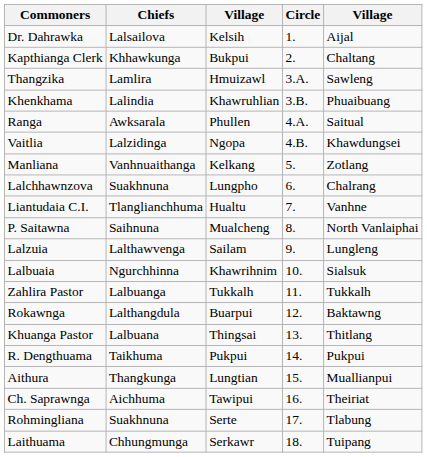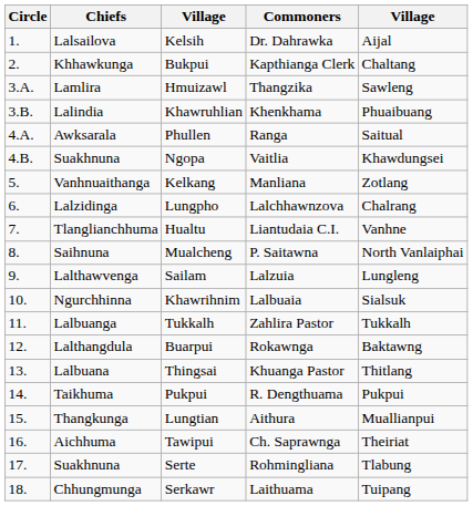 <table class="wikitable sortable">
 <tr>
-<th>Commoners</th>
+<th>Circle</th>
 <th>Chiefs</th>
 <th>Village</th>
-<th>Circle</th>
+<th>Commoners</th>
 <th>Village</th>
 </tr>
 <tr>
-<td>Dr. Dahrawka</td>
+<td>1.</td>
 <td>Lalsailova</td>
 <td>Kelsih</td>
-<td>1.</td>
+<td>Dr. Dahrawka</td>
 <td>Aijal</td>
 </tr>
 <tr>
-<td>Kapthianga Clerk</td>
+<td>2.</td>
 <td>Khhawkunga</td>
 <td>Bukpui</td>
-<td>2.</td>
+<td>Kapthianga Clerk</td>
 <td>Chaltang</td>
 </tr>
 <tr>
-<td>Thangzika</td>
+<td>3.A.</td>
 <td>Lamlira</td>
 <td>Hmuizawl</td>
-<td>3.A.</td>
+<td>Thangzika</td>
 <td>Sawleng</td>
 </tr>
 <tr>
-<td>Khenkhama</td>
+<td>3.B.</td>
 <td>Lalindia</td>
 <td>Khawruhlian</td>
-<td>3.B.</td>
+<td>Khenkhama</td>
 <td>Phuaibuang</td>
 </tr>
 <tr>
-<td>Ranga</td>
+<td>4.A.</td>
 <td>Awksarala</td>
 <td>Phullen</td>
-<td>4.A.</td>
+<td>Ranga</td>
 <td>Saitual</td>
 </tr>
 <tr>
+<td>4.B.</td>
+<td>Suakhnuna</td>
+<td>Ngopa</td>
 <td>Vaitlia</td>
-<td>Lalzidinga</td>
-<td>Ngopa</td>
-<td>4.B.</td>
 <td>Khawdungsei</td>
 </tr>
 <tr>
-<td>Manliana</td>
+<td>5.</td>
 <td>Vanhnuaithanga</td>
 <td>Kelkang</td>
-<td>5.</td>
+<td>Manliana</td>
 <td>Zotlang</td>
 </tr>
 <tr>
+<td>6.</td>
+<td>Lalzidinga</td>
+<td>Lungpho</td>
 <td>Lalchhawnzova</td>
-<td>Suakhnuna</td>
-<td>Lungpho</td>
-<td>6.</td>
 <td>Chalrang</td>
 </tr>
 <tr>
-<td>Liantudaia C.I.</td>
+<td>7.</td>
 <td>Tlanglianchhuma</td>
 <td>Hualtu</td>
-<td>7.</td>
+<td>Liantudaia C.I.</td>
 <td>Vanhne</td>
 </tr>
 <tr>
-<td>P. Saitawna</td>
+<td>8.</td>
 <td>Saihnuna</td>
 <td>Mualcheng</td>
-<td>8.</td>
+<td>P. Saitawna</td>
 <td>North Vanlaiphai</td>
 </tr>
 <tr>
-<td>Lalzuia</td>
+<td>9.</td>
 <td>Lalthawvenga</td>
 <td>Sailam</td>
-<td>9.</td>
+<td>Lalzuia</td>
 <td>Lungleng</td>
 </tr>
 <tr>
-<td>Lalbuaia</td>
+<td>10.</td>
 <td>Ngurchhinna</td>
 <td>Khawrihnim</td>
-<td>10.</td>
+<td>Lalbuaia</td>
 <td>Sialsuk</td>
 </tr>
 <tr>
-<td>Zahlira Pastor</td>
+<td>11.</td>
 <td>Lalbuanga</td>
 <td>Tukkalh</td>
-<td>11.</td>
+<td>Zahlira Pastor</td>
 <td>Tukkalh</td>
 </tr>
 <tr>
-<td>Rokawnga</td>
+<td>12.</td>
 <td>Lalthangdula</td>
 <td>Buarpui</td>
-<td>12.</td>
+<td>Rokawnga</td>
 <td>Baktawng</td>
 </tr>
 <tr>
-<td>Khuanga Pastor</td>
+<td>13.</td>
 <td>Lalbuana</td>
 <td>Thingsai</td>
-<td>13.</td>
+<td>Khuanga Pastor</td>
 <td>Thitlang</td>
 </tr>
 <tr>
-<td>R. Dengthuama</td>
+<td>14.</td>
 <td>Taikhuma</td>
 <td>Pukpui</td>
-<td>14.</td>
+<td>R. Dengthuama</td>
 <td>Pukpui</td>
 </tr>
 <tr>
-<td>Aithura</td>
+<td>15.</td>
 <td>Thangkunga</td>
 <td>Lungtian</td>
-<td>15.</td>
+<td>Aithura</td>
 <td>Muallianpui</td>
 </tr>
 <tr>
-<td>Ch. Saprawnga</td>
+<td>16.</td>
 <td>Aichhuma</td>
 <td>Tawipui</td>
-<td>16.</td>
+<td>Ch. Saprawnga</td>
 <td>Theiriat</td>
 </tr>
 <tr>
-<td>Rohmingliana</td>
+<td>17.</td>
 <td>Suakhnuna</td>
 <td>Serte</td>
-<td>17.</td>
+<td>Rohmingliana</td>
 <td>Tlabung</td>
 </tr>
 <tr>
-<td>Laithuama</td>
+<td>18.</td>
 <td>Chhungmunga</td>
 <td>Serkawr</td>
-<td>18.</td>
+<td>Laithuama</td>
 <td>Tuipang</td>
 </tr>
 </table>
